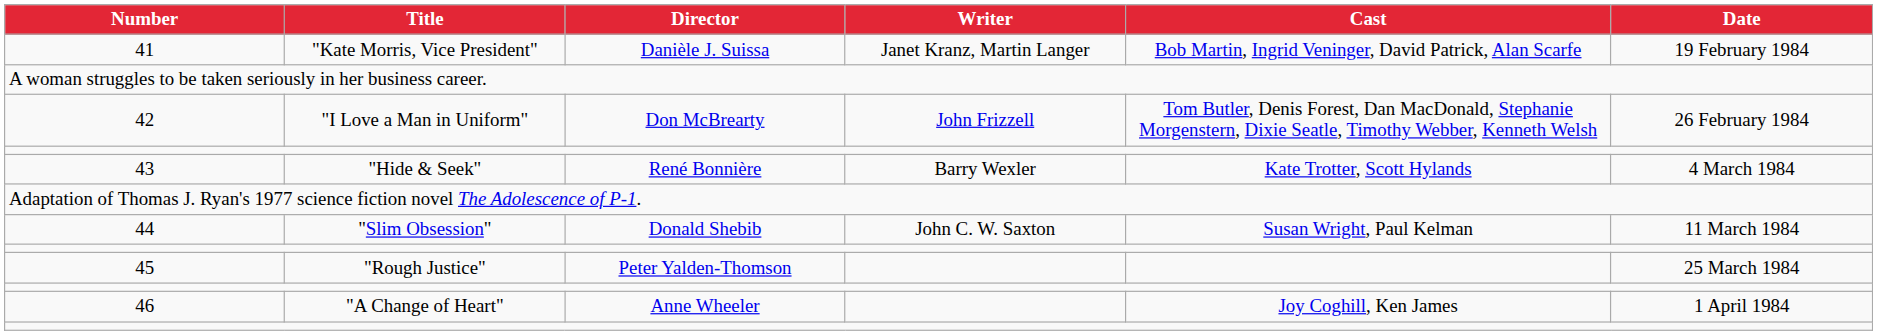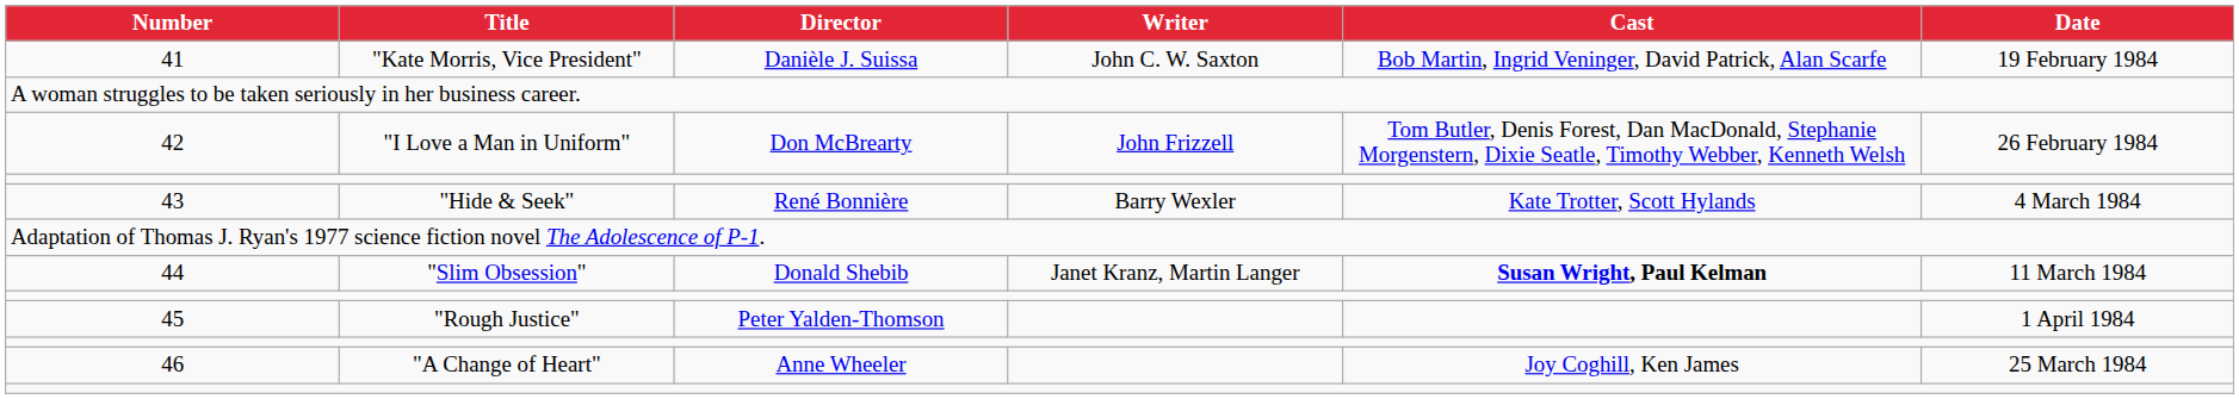 <table class="wikitable sortable" style="text-align:center" width=100%>
 <tr>
 <th style="background-color: #e32636; color: white; width:15%;">Number</th>
 <th style="background-color: #e32636; color: white; width:15%;">Title</th>
 <th style="background-color: #e32636; color: white; width:15%;">Director</th>
 <th style="background-color: #e32636; color: white; width:15%;">Writer</th>
 <th style="background-color: #e32636; color: white; width:26%;">Cast</th>
 <th style="background-color: #e32636; color: white; width:26%;">Date</th>
 </tr>
 <tr>
 <td>41</td>
 <td>"Kate Morris, Vice President"</td>
 <td><a href='#'>Danièle J. Suissa</a></td>
-<td>Janet Kranz, Martin Langer</td>
+<td>John C. W. Saxton</td>
 <td><a href='#'>Bob Martin</a>, <a href='#'>Ingrid Veninger</a>, David Patrick, <a href='#'>Alan Scarfe</a></td>
 <td>19 February 1984</td>
 </tr>
 <tr>
 <td align=left colspan=6>A woman struggles to be taken seriously in her business career.</td>
 </tr>
 <tr>
 <td>42</td>
 <td>"I Love a Man in Uniform"</td>
 <td><a href='#'>Don McBrearty</a></td>
 <td><a href='#'>John Frizzell</a></td>
 <td><a href='#'>Tom Butler</a>, Denis Forest, Dan MacDonald, <a href='#'>Stephanie Morgenstern</a>, <a href='#'>Dixie Seatle</a>, <a href='#'>Timothy Webber</a>, <a href='#'>Kenneth Welsh</a></td>
 <td>26 February 1984</td>
 </tr>
 <tr>
 <td align=left colspan=6></td>
 </tr>
 <tr>
 <td>43</td>
 <td>"Hide & Seek"</td>
 <td><a href='#'>René Bonnière</a></td>
 <td>Barry Wexler</td>
 <td><a href='#'>Kate Trotter</a>, <a href='#'>Scott Hylands</a></td>
 <td>4 March 1984</td>
 </tr>
 <tr>
 <td align=left colspan=6>Adaptation of Thomas J. Ryan's 1977 science fiction novel <em><a href='#'>The Adolescence of P-1</a></em>.</td>
 </tr>
 <tr>
 <td>44</td>
 <td>"<a href='#'>Slim Obsession</a>"</td>
 <td><a href='#'>Donald Shebib</a></td>
-<td>John C. W. Saxton</td>
-<td><a href='#'>Susan Wright</a>, Paul Kelman</td>
+<td>Janet Kranz, Martin Langer</td>
+<td><strong><a href='#'>Susan Wright</a>, Paul Kelman</strong></td>
 <td>11 March 1984</td>
 </tr>
 <tr>
 <td align=left colspan=6></td>
 </tr>
 <tr>
 <td>45</td>
 <td>"Rough Justice"</td>
 <td><a href='#'>Peter Yalden-Thomson</a></td>
 <td></td>
 <td></td>
-<td>25 March 1984</td>
+<td>1 April 1984</td>
 </tr>
 <tr>
 <td align=left colspan=6></td>
 </tr>
 <tr>
 <td>46</td>
 <td>"A Change of Heart"</td>
 <td><a href='#'>Anne Wheeler</a></td>
 <td></td>
 <td><a href='#'>Joy Coghill</a>, Ken James</td>
-<td>1 April 1984</td>
+<td>25 March 1984</td>
 </tr>
 <tr>
 <td align=left colspan=6></td>
 </tr>
 </table>
